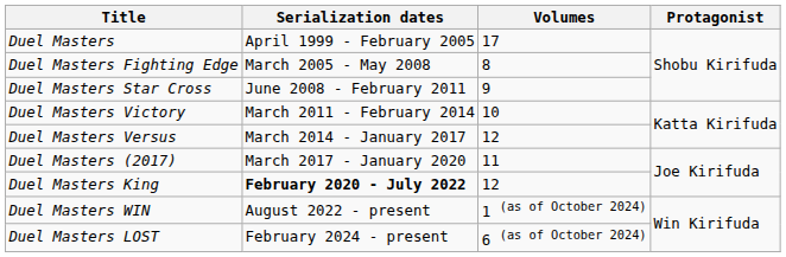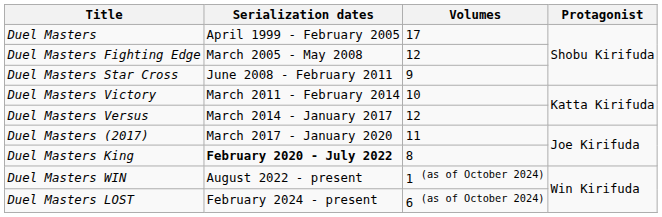 <table class="wikitable sortable">
 <tr>
 <th>Title</th>
 <th>Serialization dates</th>
 <th>Volumes</th>
 <th>Protagonist</th>
 </tr>
 <tr>
 <td><em>Duel Masters</em></td>
 <td>April 1999 - February 2005</td>
 <td>17</td>
 <td rowspan="3">Shobu Kirifuda</td>
 </tr>
 <tr>
 <td><em>Duel Masters Fighting Edge</em></td>
 <td>March 2005 - May 2008</td>
-<td>8</td>
+<td>12</td>
 </tr>
 <tr>
 <td><em>Duel Masters Star Cross</em></td>
 <td>June 2008 - February 2011</td>
 <td>9</td>
 </tr>
 <tr>
 <td><em>Duel Masters Victory</em></td>
 <td>March 2011 - February 2014</td>
 <td>10</td>
 <td rowspan="2">Katta Kirifuda</td>
 </tr>
 <tr>
 <td><em>Duel Masters Versus</em></td>
 <td>March 2014 - January 2017</td>
 <td>12</td>
 </tr>
 <tr>
 <td><em>Duel Masters (2017)</em></td>
 <td>March 2017 - January 2020</td>
 <td>11</td>
 <td rowspan="2">Joe Kirifuda</td>
 </tr>
 <tr>
 <td><em>Duel Masters King</em></td>
 <td><strong>February 2020 - July 2022</strong></td>
-<td>12</td>
+<td>8</td>
 </tr>
 <tr>
 <td><em>Duel Masters WIN</em></td>
 <td>August 2022 - present</td>
 <td>1 <sup>(as of October 2024)</sup></td>
 <td rowspan="2">Win Kirifuda</td>
 </tr>
 <tr>
 <td><em>Duel Masters LOST</em></td>
 <td>February 2024 - present</td>
 <td>6 <sup>(as of October 2024)</sup></td>
 </tr>
 </table>
